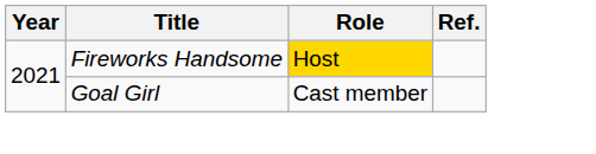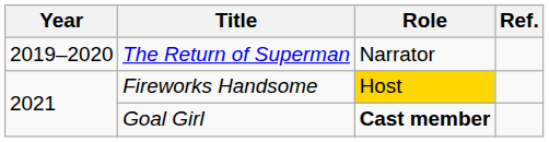 <table class="wikitable">
 <tr>
 <th>Year</th>
 <th>Title</th>
 <th>Role</th>
 <th>Ref.</th>
+</tr>
+<tr>
+<td>2019–2020</td>
+<td><em><a href='#'>The Return of Superman</a></em></td>
+<td>Narrator</td>
+<td></td>
 </tr>
 <tr>
 <td rowspan="2">2021</td>
 <td><em>Fireworks Handsome</em></td>
 <td style="background: gold;">Host</td>
 <td></td>
 </tr>
 <tr>
 <td><em>Goal Girl</em></td>
-<td>Cast member</td>
+<td><strong>Cast member</strong></td>
 <td></td>
 </tr>
 </table>
